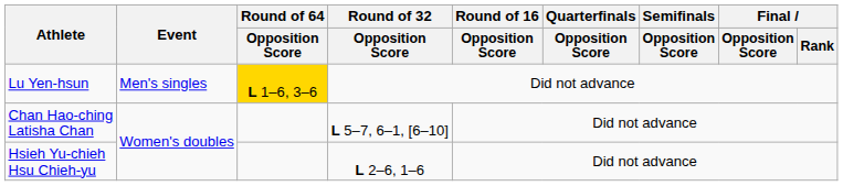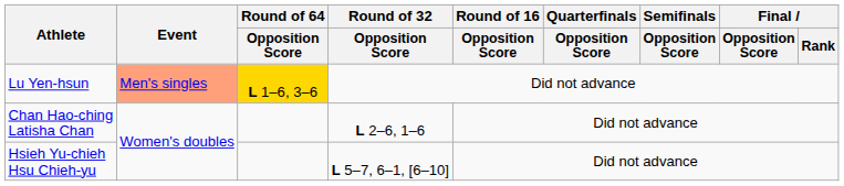 <table class="wikitable" style="font-size:90%; text-align:center">
 <tr>
 <th rowspan="2">Athlete</th>
 <th rowspan="2">Event</th>
 <th>Round of 64</th>
 <th>Round of 32</th>
 <th>Round of 16</th>
 <th>Quarterfinals</th>
 <th>Semifinals</th>
 <th colspan="2">Final / </th>
 </tr>
 <tr style="font-size:95%">
 <th>Opposition<br>Score</th>
 <th>Opposition<br>Score</th>
 <th>Opposition<br>Score</th>
 <th>Opposition<br>Score</th>
 <th>Opposition<br>Score</th>
 <th>Opposition<br>Score</th>
 <th>Rank</th>
 </tr>
 <tr>
 <td align="left"><a href='#'>Lu Yen-hsun</a></td>
-<td align="left"><a href='#'>Men's singles</a></td>
+<td align="left" style="background: lightsalmon;"><a href='#'>Men's singles</a></td>
 <td style="background: gold;"><br><strong>L</strong> 1–6, 3–6</td>
 <td colspan=6>Did not advance</td>
 </tr>
 <tr>
 <td align="left"><a href='#'>Chan Hao-ching</a><br><a href='#'>Latisha Chan</a></td>
 <td align="left" rowspan="2"><a href='#'>Women's doubles</a></td>
 <td></td>
-<td><br><strong>L</strong> 5–7, 6–1, [6–10]</td>
+<td><br><strong>L</strong> 2–6, 1–6</td>
 <td colspan=5>Did not advance</td>
 </tr>
 <tr>
 <td align="left"><a href='#'>Hsieh Yu-chieh</a><br><a href='#'>Hsu Chieh-yu</a></td>
 <td></td>
-<td><br><strong>L</strong> 2–6, 1–6</td>
+<td><br><strong>L</strong> 5–7, 6–1, [6–10]</td>
 <td colspan=5>Did not advance</td>
 </tr>
 </table>
